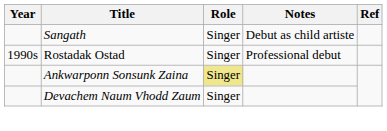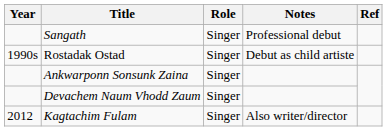 <table class="wikitable sortable">
 <tr>
 <th>Year</th>
 <th>Title</th>
 <th>Role</th>
 <th>Notes</th>
 <th>Ref</th>
 </tr>
 <tr>
 <td></td>
 <td><em>Sangath</em></td>
 <td>Singer</td>
-<td>Debut as child artiste</td>
+<td>Professional debut</td>
 <td></td>
 </tr>
 <tr>
 <td>1990s</td>
 <td>Rostadak Ostad</td>
 <td>Singer</td>
-<td>Professional debut</td>
+<td>Debut as child artiste</td>
 <td></td>
 </tr>
 <tr>
 <td></td>
 <td><em>Ankwarponn Sonsunk Zaina</em></td>
-<td style="background: khaki;">Singer</td>
+<td>Singer</td>
 <td></td>
 <td rowspan="2"></td>
 </tr>
 <tr>
 <td></td>
 <td><em>Devachem Naum Vhodd Zaum</em></td>
 <td>Singer</td>
 <td></td>
 </tr>
+<tr>
+<td>2012</td>
+<td><em>Kagtachim Fulam</em></td>
+<td>Singer</td>
+<td>Also writer/director</td>
+<td></td>
+</tr>
 </table>
